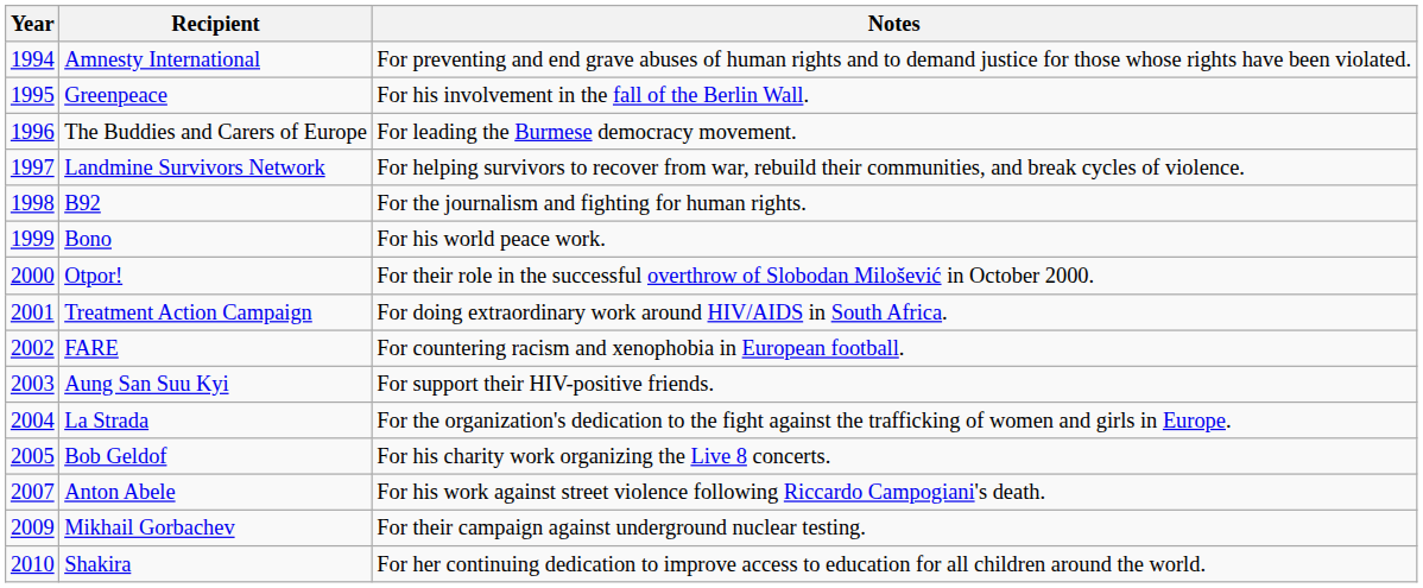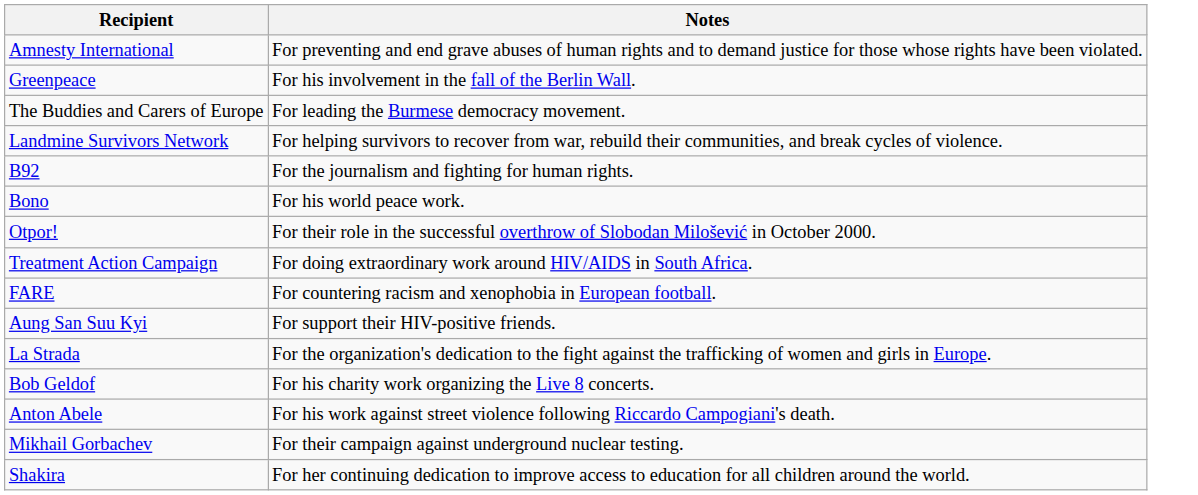 <table class="wikitable" style="font-size:95%; width="90%;">
 <tr>
-<th>Year</th>
 <th>Recipient</th>
 <th>Notes</th>
 </tr>
 <tr>
-<td><a href='#'>1994</a></td>
 <td><a href='#'>Amnesty International</a></td>
 <td>For preventing and end grave abuses of human rights and to demand justice for those whose rights have been violated.</td>
 </tr>
 <tr>
-<td><a href='#'>1995</a></td>
 <td><a href='#'>Greenpeace</a></td>
 <td>For his involvement in the <a href='#'>fall of the Berlin Wall</a>.</td>
 </tr>
 <tr>
-<td><a href='#'>1996</a></td>
 <td>The Buddies and Carers of Europe</td>
 <td>For leading the <a href='#'>Burmese</a> democracy movement.</td>
 </tr>
 <tr>
-<td><a href='#'>1997</a></td>
 <td><a href='#'>Landmine Survivors Network</a></td>
 <td>For helping survivors to recover from war, rebuild their communities, and break cycles of violence.</td>
 </tr>
 <tr>
-<td><a href='#'>1998</a></td>
 <td><a href='#'>B92</a></td>
 <td>For the journalism and fighting for human rights.</td>
 </tr>
 <tr>
-<td><a href='#'>1999</a></td>
 <td><a href='#'>Bono</a></td>
 <td>For his world peace work.</td>
 </tr>
 <tr>
-<td><a href='#'>2000</a></td>
 <td><a href='#'>Otpor!</a></td>
 <td>For their role in the successful <a href='#'>overthrow of Slobodan Milošević</a> in October 2000.</td>
 </tr>
 <tr>
-<td><a href='#'>2001</a></td>
 <td><a href='#'>Treatment Action Campaign</a></td>
 <td>For doing extraordinary work around <a href='#'>HIV/AIDS</a> in <a href='#'>South Africa</a>.</td>
 </tr>
 <tr>
-<td><a href='#'>2002</a></td>
 <td><a href='#'>FARE</a></td>
 <td>For countering racism and xenophobia in <a href='#'>European football</a>.</td>
 </tr>
 <tr>
-<td><a href='#'>2003</a></td>
 <td><a href='#'>Aung San Suu Kyi</a></td>
 <td>For support their HIV-positive friends.</td>
 </tr>
 <tr>
-<td><a href='#'>2004</a></td>
 <td><a href='#'>La Strada</a></td>
 <td>For the organization's dedication to the fight against the trafficking of women and girls in <a href='#'>Europe</a>.</td>
 </tr>
 <tr>
-<td><a href='#'>2005</a></td>
 <td><a href='#'>Bob Geldof</a></td>
 <td>For his charity work organizing the <a href='#'>Live 8</a> concerts.</td>
 </tr>
 <tr>
-<td><a href='#'>2007</a></td>
 <td><a href='#'>Anton Abele</a></td>
 <td>For his work against street violence following <a href='#'>Riccardo Campogiani</a>'s death.</td>
 </tr>
 <tr>
-<td><a href='#'>2009</a></td>
 <td><a href='#'>Mikhail Gorbachev</a></td>
 <td>For their campaign against underground nuclear testing.</td>
 </tr>
 <tr>
-<td><a href='#'>2010</a></td>
 <td><a href='#'>Shakira</a></td>
 <td>For her continuing dedication to improve access to education for all children around the world.</td>
 </tr>
 </table>
